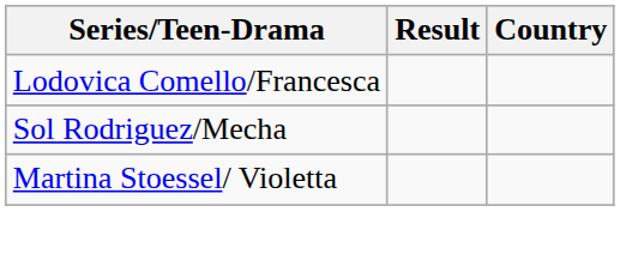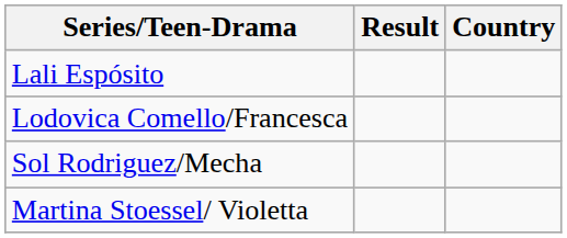 <table class="wikitable">
 <tr>
 <th>Series/Teen-Drama</th>
 <th>Result</th>
 <th>Country</th>
+</tr>
+<tr>
+<td><a href='#'>Lali Espósito</a></td>
+<td></td>
+<td></td>
 </tr>
 <tr>
 <td><a href='#'>Lodovica Comello</a>/Francesca</td>
 <td></td>
 <td></td>
 </tr>
 <tr>
 <td><a href='#'>Sol Rodriguez</a>/Mecha</td>
 <td></td>
 <td></td>
 </tr>
 <tr>
 <td><a href='#'>Martina Stoessel</a>/ Violetta</td>
 <td></td>
 <td></td>
 </tr>
 </table>
